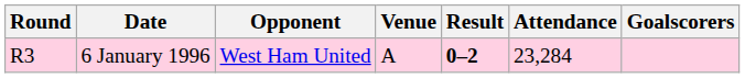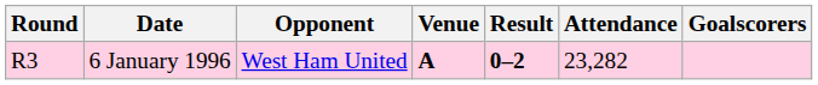 <table class="wikitable">
 <tr>
 <th>Round</th>
 <th>Date</th>
 <th>Opponent</th>
 <th>Venue</th>
 <th>Result</th>
 <th>Attendance</th>
 <th>Goalscorers</th>
 </tr>
 <tr style="background-color: #ffd0e3;">
 <td>R3</td>
 <td>6 January 1996</td>
 <td><a href='#'>West Ham United</a></td>
-<td>A</td>
+<td><strong>A</strong></td>
 <td><strong>0–2</strong></td>
-<td>23,284</td>
+<td>23,282</td>
 <td></td>
 </tr>
 </table>
